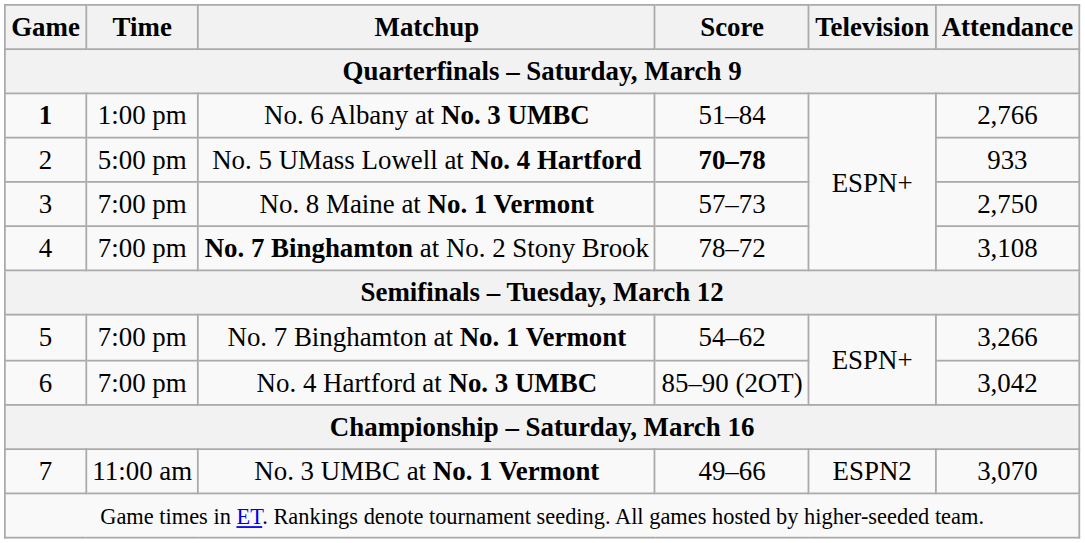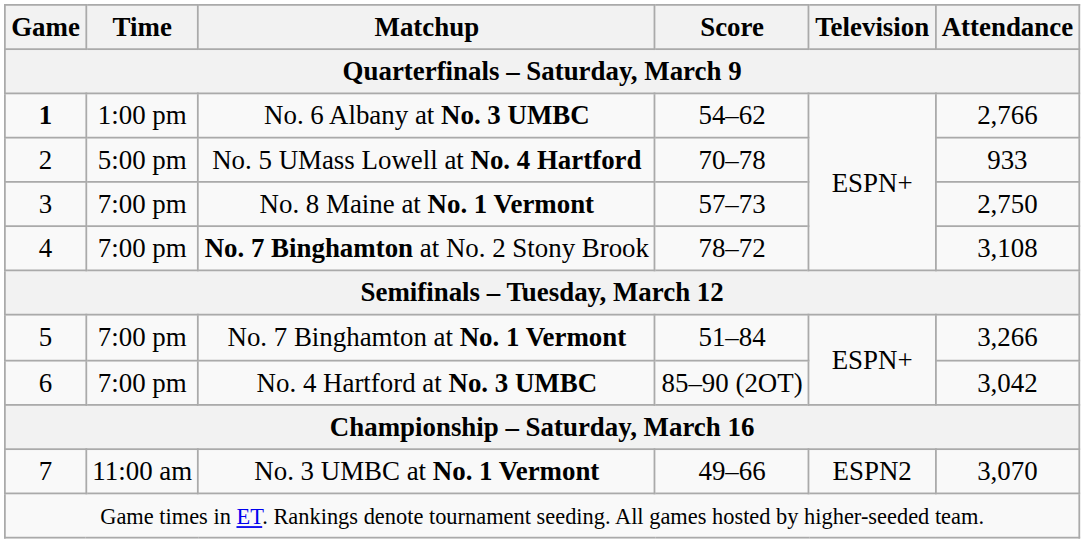 <table class="wikitable" style="font-size: 95%;text-align:center">
 <tr>
 <th>Game</th>
 <th>Time</th>
 <th>Matchup</th>
 <th>Score</th>
 <th>Television</th>
 <th>Attendance</th>
 </tr>
 <tr>
 <th colspan=6>Quarterfinals – Saturday, March 9</th>
 </tr>
 <tr>
 <td><strong>1</strong></td>
 <td>1:00 pm</td>
 <td align=center>No. 6 Albany at <strong>No. 3 UMBC</strong></td>
-<td>51–84</td>
+<td>54–62</td>
 <td rowspan=4>ESPN+</td>
 <td>2,766</td>
 </tr>
 <tr>
 <td>2</td>
 <td>5:00 pm</td>
 <td align=center>No. 5 UMass Lowell at <strong>No. 4 Hartford</strong></td>
-<td><strong>70–78</strong></td>
+<td>70–78</td>
 <td>933</td>
 </tr>
 <tr>
 <td>3</td>
 <td>7:00 pm</td>
 <td align=center>No. 8 Maine at <strong>No. 1 Vermont</strong></td>
 <td>57–73</td>
 <td>2,750</td>
 </tr>
 <tr>
 <td>4</td>
 <td>7:00 pm</td>
 <td align=center><strong>No. 7 Binghamton</strong> at No. 2 Stony Brook</td>
 <td>78–72</td>
 <td>3,108</td>
 </tr>
 <tr>
 <th colspan=6>Semifinals – Tuesday, March 12</th>
 </tr>
 <tr>
 <td>5</td>
 <td>7:00 pm</td>
 <td align=center>No. 7 Binghamton at <strong>No. 1 Vermont</strong></td>
-<td>54–62</td>
+<td>51–84</td>
 <td rowspan=2>ESPN+</td>
 <td>3,266</td>
 </tr>
 <tr>
 <td>6</td>
 <td>7:00 pm</td>
 <td align=center>No. 4 Hartford at <strong>No. 3 UMBC</strong></td>
 <td>85–90 (2OT)</td>
 <td>3,042</td>
 </tr>
 <tr>
 <th colspan=6>Championship – Saturday, March 16</th>
 </tr>
 <tr>
 <td>7</td>
 <td>11:00 am</td>
 <td align=center>No. 3 UMBC at <strong>No. 1 Vermont</strong></td>
 <td>49–66</td>
 <td>ESPN2</td>
 <td>3,070</td>
 </tr>
 <tr>
 <td colspan=6><small>Game times in <a href='#'>ET</a>. Rankings denote tournament seeding. All games hosted by higher-seeded team.</small></td>
 </tr>
 </table>
